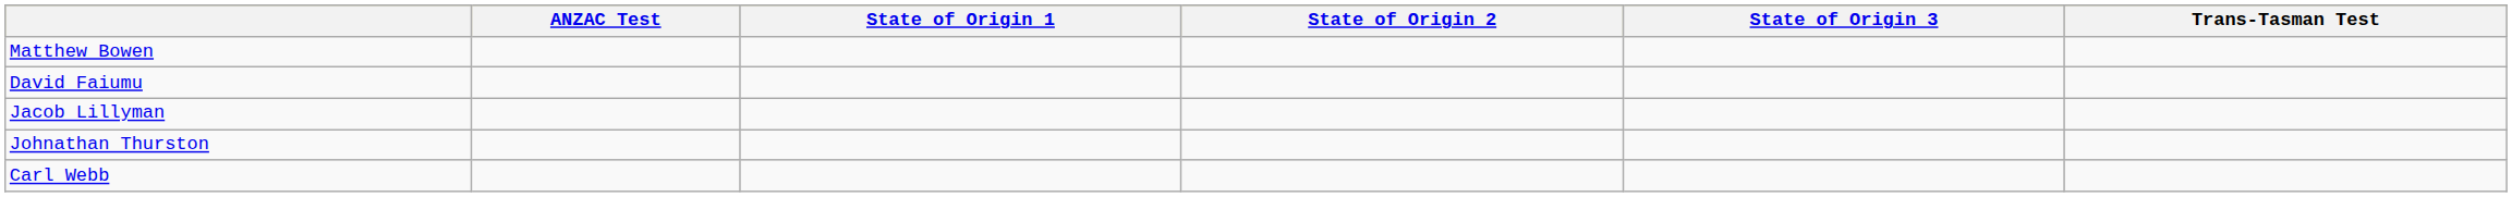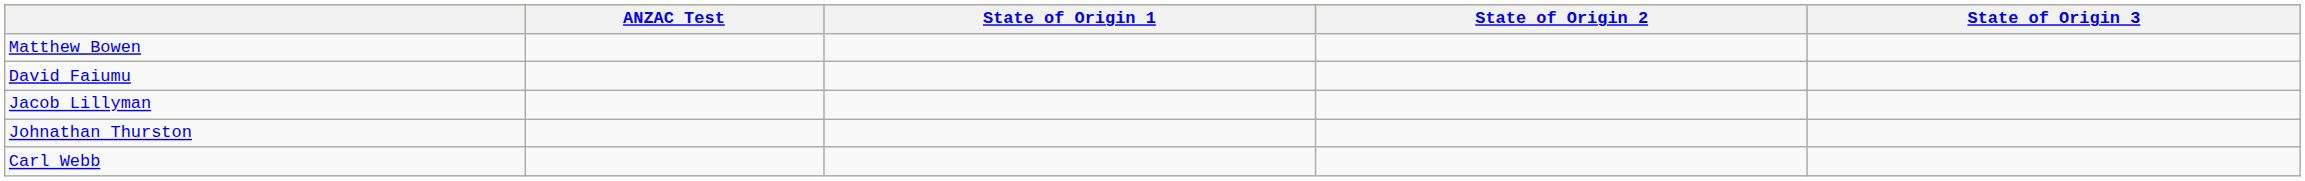 <table class="wikitable"  style="width:100%; font-size:90%;">
 <tr style="background:#bdb76b;">
 <th></th>
 <th><a href='#'>ANZAC Test</a></th>
 <th><a href='#'>State of Origin 1</a></th>
 <th><a href='#'>State of Origin 2</a></th>
 <th><a href='#'>State of Origin 3</a></th>
-<th>Trans-Tasman Test</th>
 </tr>
 <tr>
 <td><a href='#'>Matthew Bowen</a></td>
-<td></td>
 <td></td>
 <td></td>
 <td></td>
 <td></td>
 </tr>
 <tr>
 <td><a href='#'>David Faiumu</a></td>
 <td></td>
 <td></td>
 <td></td>
 <td></td>
-<td></td>
 </tr>
 <tr>
 <td><a href='#'>Jacob Lillyman</a></td>
-<td></td>
 <td></td>
 <td></td>
 <td></td>
 <td></td>
 </tr>
 <tr>
 <td><a href='#'>Johnathan Thurston</a></td>
 <td></td>
 <td></td>
 <td></td>
 <td></td>
-<td></td>
 </tr>
 <tr>
 <td><a href='#'>Carl Webb</a></td>
 <td></td>
 <td></td>
 <td></td>
 <td></td>
-<td></td>
 </tr>
 </table>
